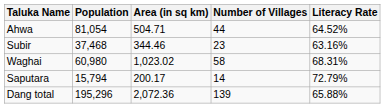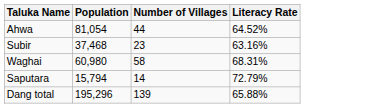 <table class="wikitable">
 <tr>
 <th>Taluka Name</th>
 <th>Population</th>
-<th>Area (in sq km)</th>
 <th>Number of Villages</th>
 <th>Literacy Rate</th>
 </tr>
 <tr>
 <td>Ahwa</td>
 <td>81,054</td>
-<td>504.71</td>
 <td>44</td>
 <td>64.52%</td>
 </tr>
 <tr>
 <td>Subir</td>
 <td>37,468</td>
-<td>344.46</td>
 <td>23</td>
 <td>63.16%</td>
 </tr>
 <tr>
 <td>Waghai</td>
 <td>60,980</td>
-<td>1,023.02</td>
 <td>58</td>
 <td>68.31%</td>
 </tr>
 <tr>
 <td>Saputara</td>
 <td>15,794</td>
-<td>200.17</td>
 <td>14</td>
 <td>72.79%</td>
 </tr>
 <tr>
 <td>Dang total</td>
 <td>195,296</td>
-<td>2,072.36</td>
 <td>139</td>
 <td>65.88%</td>
 </tr>
 </table>
